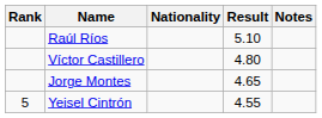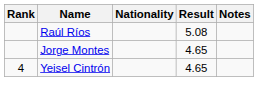 <table class="wikitable sortable" style="text-align:center;font-size:95%">
 <tr>
 <th>Rank</th>
 <th>Name</th>
 <th>Nationality</th>
 <th>Result</th>
 <th>Notes</th>
 </tr>
 <tr>
 <td></td>
 <td align=left><a href='#'>Raúl Ríos</a></td>
 <td align=left></td>
-<td>5.10</td>
-<td></td>
-</tr>
-<tr>
-<td></td>
-<td align=left><a href='#'>Víctor Castillero</a></td>
-<td align=left></td>
-<td>4.80</td>
+<td>5.08</td>
 <td></td>
 </tr>
 <tr>
 <td></td>
 <td align=left><a href='#'>Jorge Montes</a></td>
 <td align=left></td>
 <td>4.65</td>
 <td></td>
 </tr>
 <tr>
-<td>5</td>
+<td>4</td>
 <td align=left><a href='#'>Yeisel Cintrón</a></td>
 <td align=left></td>
-<td>4.55</td>
+<td>4.65</td>
 <td></td>
 </tr>
 </table>
